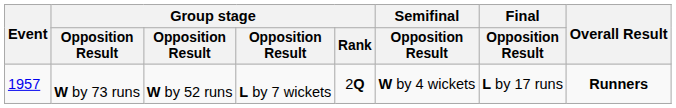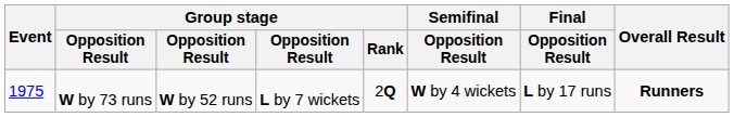 <table class=wikitable style=font-size:90%;text-align:center>
 <tr>
 <th rowspan=2>Event</th>
 <th colspan=4>Group stage</th>
 <th>Semifinal</th>
 <th>Final</th>
 <th rowspan=2>Overall Result</th>
 </tr>
 <tr style=font-size:95%>
 <th>Opposition<br>Result</th>
 <th>Opposition<br>Result</th>
 <th>Opposition<br>Result</th>
 <th>Rank</th>
 <th>Opposition<br>Result</th>
 <th>Opposition<br>Result</th>
 </tr>
 <tr>
-<td align=left><a href='#'>1957</a></td>
+<td align=left><a href='#'>1975</a></td>
 <td><br><strong>W</strong> by 73 runs</td>
 <td><br><strong>W</strong> by 52 runs</td>
 <td><br><strong>L</strong> by 7 wickets</td>
 <td>2<strong>Q</strong></td>
 <td> <strong>W</strong> by 4 wickets</td>
 <td> <strong>L</strong> by 17 runs</td>
 <td colspan=1><strong>Runners</strong></td>
 </tr>
 </table>
